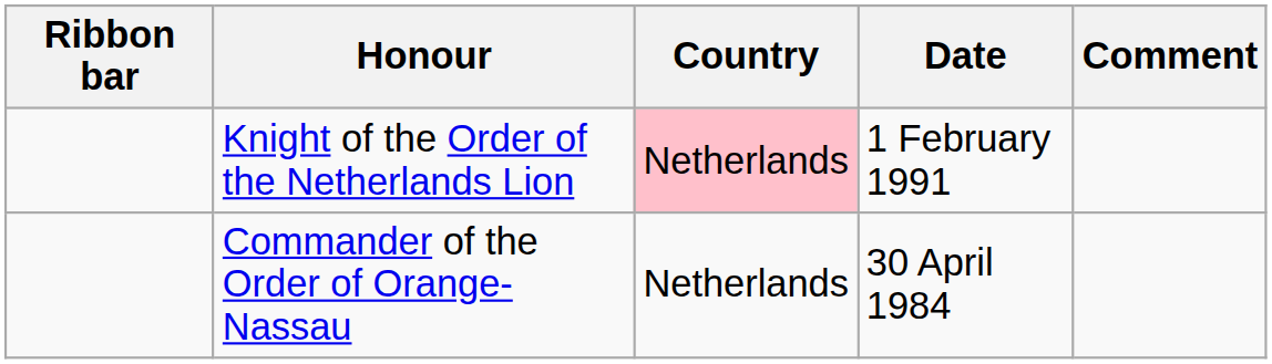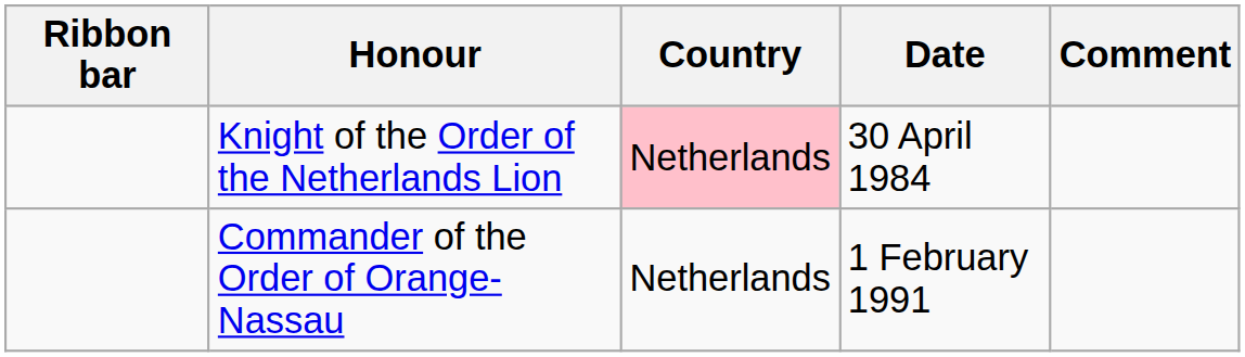 <table class="wikitable" style="width:60%;">
 <tr>
 <th style="width:80px;">Ribbon bar</th>
 <th>Honour</th>
 <th>Country</th>
 <th>Date</th>
 <th>Comment</th>
 </tr>
 <tr>
 <td></td>
 <td><a href='#'>Knight</a> of the <a href='#'>Order of the Netherlands Lion</a></td>
 <td style="background: pink;">Netherlands</td>
-<td>1 February 1991</td>
+<td>30 April 1984</td>
 <td></td>
 </tr>
 <tr>
 <td></td>
 <td><a href='#'>Commander</a> of the <a href='#'>Order of Orange-Nassau</a></td>
 <td>Netherlands</td>
-<td>30 April 1984</td>
+<td>1 February 1991</td>
 <td></td>
 </tr>
 </table>
